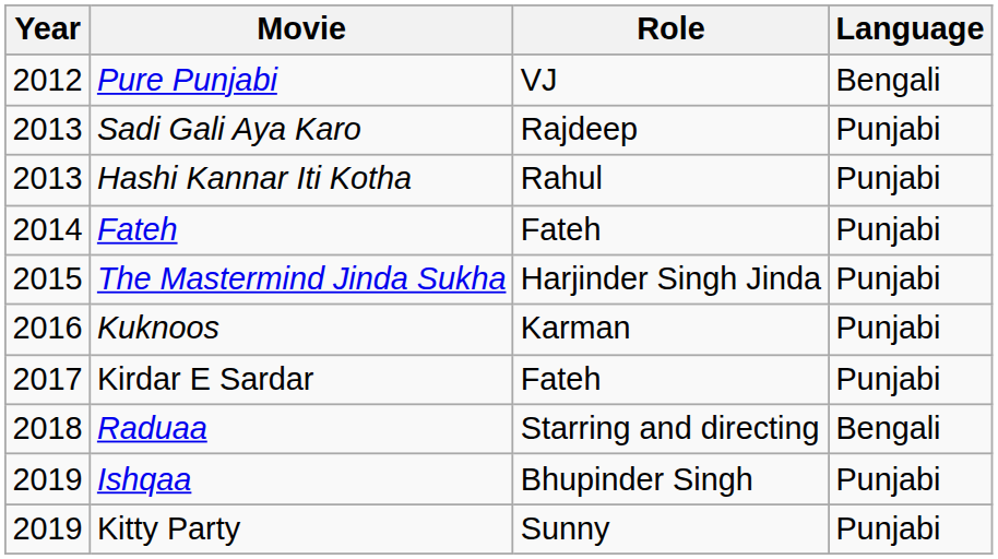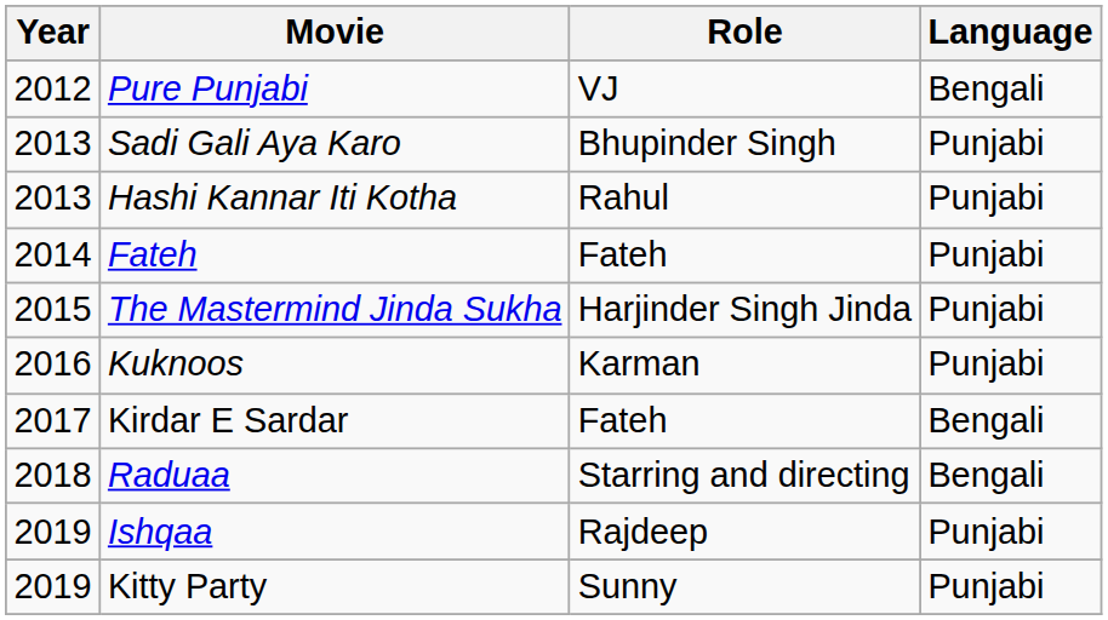 <table class="wikitable">
 <tr>
 <th>Year</th>
 <th>Movie</th>
 <th>Role</th>
 <th>Language</th>
 </tr>
 <tr>
 <td>2012</td>
 <td><em><a href='#'>Pure Punjabi</a></em></td>
 <td>VJ</td>
 <td>Bengali</td>
 </tr>
 <tr>
 <td>2013</td>
 <td><em>Sadi Gali Aya Karo</em></td>
-<td>Rajdeep</td>
+<td>Bhupinder Singh</td>
 <td>Punjabi</td>
 </tr>
 <tr>
 <td>2013</td>
 <td><em>Hashi Kannar Iti Kotha</em></td>
 <td>Rahul</td>
 <td>Punjabi</td>
 </tr>
 <tr>
 <td>2014</td>
 <td><em><a href='#'>Fateh</a></em></td>
 <td>Fateh</td>
 <td>Punjabi</td>
 </tr>
 <tr>
 <td>2015</td>
 <td><em><a href='#'>The Mastermind Jinda Sukha</a></em></td>
 <td>Harjinder Singh Jinda</td>
 <td>Punjabi</td>
 </tr>
 <tr>
 <td>2016</td>
 <td><em>Kuknoos</em></td>
 <td>Karman</td>
 <td>Punjabi</td>
 </tr>
 <tr>
 <td>2017</td>
 <td>Kirdar E Sardar</td>
 <td>Fateh</td>
-<td>Punjabi</td>
+<td>Bengali</td>
 </tr>
 <tr>
 <td>2018</td>
 <td><em><a href='#'>Raduaa</a></em></td>
 <td>Starring and directing</td>
 <td>Bengali</td>
 </tr>
 <tr>
 <td>2019</td>
 <td><em><a href='#'>Ishqaa</a></em></td>
-<td>Bhupinder Singh</td>
+<td>Rajdeep</td>
 <td>Punjabi</td>
 </tr>
 <tr>
 <td>2019</td>
 <td>Kitty Party</td>
 <td>Sunny</td>
 <td>Punjabi</td>
 </tr>
 </table>
